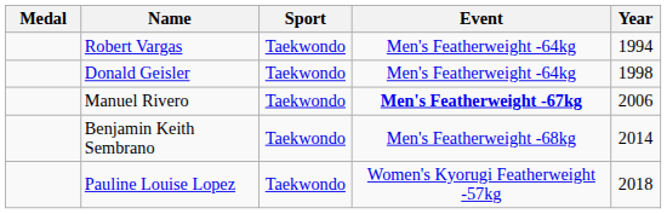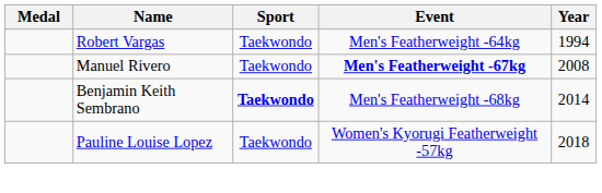 <table class="wikitable"  style="font-size:100%;  text-align:center;">
 <tr>
 <th width="65">Medal</th>
 <th width="170">Name</th>
 <th width="80">Sport</th>
 <th width="250">Event</th>
 <th width="40">Year</th>
 </tr>
 <tr>
 <td></td>
 <td align=left><a href='#'>Robert Vargas</a></td>
 <td><a href='#'>Taekwondo</a></td>
 <td><a href='#'>Men's Featherweight -64kg</a></td>
 <td>1994</td>
 </tr>
 <tr>
 <td></td>
-<td align=left><a href='#'>Donald Geisler</a></td>
-<td><a href='#'>Taekwondo</a></td>
-<td><a href='#'>Men's Featherweight -64kg</a></td>
-<td>1998</td>
-</tr>
-<tr>
-<td></td>
 <td align=left>Manuel Rivero</td>
 <td><a href='#'>Taekwondo</a></td>
 <td><strong><a href='#'>Men's Featherweight -67kg</a></strong></td>
-<td>2006</td>
+<td>2008</td>
 </tr>
 <tr>
 <td></td>
 <td align=left>Benjamin Keith Sembrano</td>
-<td><a href='#'>Taekwondo</a></td>
+<td><strong><a href='#'>Taekwondo</a></strong></td>
 <td><a href='#'>Men's Featherweight -68kg</a></td>
 <td>2014</td>
 </tr>
 <tr>
 <td></td>
 <td align=left><a href='#'>Pauline Louise Lopez</a></td>
 <td><a href='#'>Taekwondo</a></td>
 <td><a href='#'>Women's Kyorugi Featherweight -57kg</a></td>
 <td>2018</td>
 </tr>
 </table>
